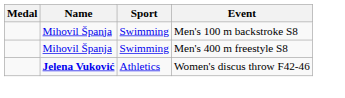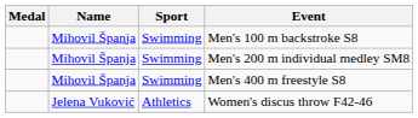 <table class="wikitable">
 <tr>
 <th>Medal</th>
 <th>Name</th>
 <th>Sport</th>
 <th>Event</th>
 </tr>
 <tr>
 <td></td>
 <td><a href='#'>Mihovil Španja</a></td>
 <td><a href='#'>Swimming</a></td>
 <td>Men's 100 m backstroke S8</td>
 </tr>
 <tr>
 <td></td>
 <td><a href='#'>Mihovil Španja</a></td>
 <td><a href='#'>Swimming</a></td>
+<td>Men's 200 m individual medley SM8</td>
+</tr>
+<tr>
+<td></td>
+<td><a href='#'>Mihovil Španja</a></td>
+<td><a href='#'>Swimming</a></td>
 <td>Men's 400 m freestyle S8</td>
 </tr>
 <tr>
 <td></td>
-<td><strong><a href='#'>Jelena Vuković</a></strong></td>
+<td><a href='#'>Jelena Vuković</a></td>
 <td><a href='#'>Athletics</a></td>
 <td>Women's discus throw F42-46</td>
 </tr>
 </table>
